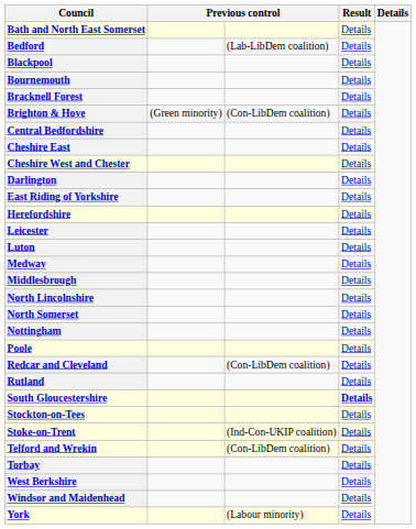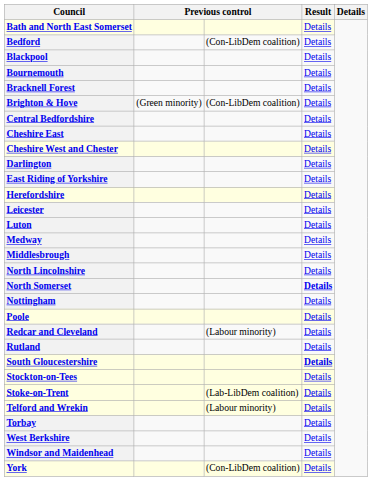 <table class="wikitable">
 <tr>
 <th scope="col">Council</th>
 <th colspan=2>Previous control</th>
 <th colspan=2>Result</th>
 <th scope="col" class="unsortable">Details</th>
 </tr>
 <tr style="background:lightyellow">
 <th scope="row" style="text-align: left; background:lightyellow"><a href='#'>Bath and North East Somerset</a></th>
 <td></td>
 <td></td>
 <td><a href='#'>Details</a></td>
 </tr>
 <tr>
 <th scope="row" style="text-align: left;"><a href='#'>Bedford</a></th>
 <td></td>
-<td> (Lab-LibDem coalition)</td>
+<td> (Con-LibDem coalition)</td>
 <td><a href='#'>Details</a></td>
 </tr>
 <tr>
 <th scope="row" style="text-align: left;"><a href='#'>Blackpool</a></th>
 <td></td>
 <td></td>
 <td><a href='#'>Details</a></td>
 </tr>
 <tr>
 <th scope="row" style="text-align: left;"><a href='#'>Bournemouth</a></th>
 <td></td>
 <td></td>
 <td><a href='#'>Details</a></td>
 </tr>
 <tr>
 <th scope="row" style="text-align: left;"><a href='#'>Bracknell Forest</a></th>
 <td></td>
 <td></td>
 <td><a href='#'>Details</a></td>
 </tr>
 <tr>
 <th scope="row" style="text-align: left;"><a href='#'>Brighton & Hove</a></th>
 <td> (Green minority)</td>
 <td> (Con-LibDem coalition)</td>
 <td><a href='#'>Details</a></td>
 </tr>
 <tr>
 <th scope="row" style="text-align: left;"><a href='#'>Central Bedfordshire</a></th>
 <td></td>
 <td></td>
 <td><a href='#'>Details</a></td>
 </tr>
 <tr>
 <th scope="row" style="text-align: left;"><a href='#'>Cheshire East</a></th>
 <td></td>
 <td></td>
 <td><a href='#'>Details</a></td>
 </tr>
 <tr style="background:lightyellow">
 <th scope="row" style="text-align: left; background:lightyellow"><a href='#'>Cheshire West and Chester</a></th>
 <td></td>
 <td></td>
 <td><a href='#'>Details</a></td>
 </tr>
 <tr>
 <th scope="row" style="text-align: left;"><a href='#'>Darlington</a></th>
 <td></td>
 <td></td>
 <td><a href='#'>Details</a></td>
 </tr>
 <tr>
 <th scope="row" style="text-align: left;"><a href='#'>East Riding of Yorkshire</a></th>
 <td></td>
 <td></td>
 <td><a href='#'>Details</a></td>
 </tr>
 <tr style="text-align: left; background:lightyellow">
 <th scope="row" style="text-align: left; background:lightyellow"><a href='#'>Herefordshire</a></th>
 <td></td>
 <td></td>
 <td><a href='#'>Details</a></td>
 </tr>
 <tr>
 <th scope="row" style="text-align: left;"><a href='#'>Leicester</a></th>
 <td></td>
 <td></td>
 <td><a href='#'>Details</a></td>
 </tr>
 <tr>
 <th scope="row" style="text-align: left;"><a href='#'>Luton</a></th>
 <td></td>
 <td></td>
 <td><a href='#'>Details</a></td>
 </tr>
 <tr>
 <th scope="row" style="text-align: left;"><a href='#'>Medway</a></th>
 <td></td>
 <td></td>
 <td><a href='#'>Details</a></td>
 </tr>
 <tr>
 <th scope="row" style="text-align: left;"><a href='#'>Middlesbrough</a></th>
 <td></td>
 <td></td>
 <td><a href='#'>Details</a></td>
 </tr>
 <tr>
 <th scope="row" style="text-align: left;"><a href='#'>North Lincolnshire</a></th>
 <td></td>
 <td></td>
 <td><a href='#'>Details</a></td>
 </tr>
 <tr>
 <th scope="row" style="text-align: left;"><a href='#'>North Somerset</a></th>
 <td></td>
 <td></td>
-<td><a href='#'>Details</a></td>
+<td><strong><a href='#'>Details</a></strong></td>
 </tr>
 <tr>
 <th scope="row" style="text-align: left;"><a href='#'>Nottingham</a></th>
 <td></td>
 <td></td>
 <td><a href='#'>Details</a></td>
 </tr>
 <tr style="background:lightyellow">
 <th scope="row" style="text-align: left; background:lightyellow"><a href='#'>Poole</a></th>
 <td></td>
 <td></td>
 <td><a href='#'>Details</a></td>
 </tr>
 <tr>
 <th scope="row" style="text-align: left;"><a href='#'>Redcar and Cleveland</a></th>
 <td></td>
-<td> (Con-LibDem coalition)</td>
+<td> (Labour minority)</td>
 <td><a href='#'>Details</a></td>
 </tr>
 <tr>
 <th scope="row" style="text-align: left;"><a href='#'>Rutland</a></th>
 <td></td>
 <td></td>
 <td><a href='#'>Details</a></td>
 </tr>
 <tr style="background:lightyellow">
 <th scope="row" style="text-align: left; background:lightyellow"><a href='#'>South Gloucestershire</a></th>
 <td></td>
 <td></td>
 <td><strong><a href='#'>Details</a></strong></td>
 </tr>
 <tr style="background:lightyellow">
 <th scope="row" style="text-align: left; background:lightyellow"><a href='#'>Stockton-on-Tees</a></th>
 <td></td>
 <td></td>
 <td><a href='#'>Details</a></td>
 </tr>
 <tr style="text-align: left; background:lightyellow">
 <th scope="row" style="text-align: left; background:lightyellow"><a href='#'>Stoke-on-Trent</a></th>
 <td></td>
-<td> (Ind-Con-UKIP coalition)</td>
+<td> (Lab-LibDem coalition)</td>
 <td><a href='#'>Details</a></td>
 </tr>
 <tr style="background:lightyellow">
 <th scope="row" style="text-align: left; background:lightyellow"><a href='#'>Telford and Wrekin</a></th>
 <td></td>
-<td> (Con-LibDem coalition)</td>
+<td> (Labour minority)</td>
 <td><a href='#'>Details</a></td>
 </tr>
 <tr>
 <th scope="row" style="text-align: left;"><a href='#'>Torbay</a></th>
 <td></td>
 <td></td>
 <td><a href='#'>Details</a></td>
 </tr>
 <tr>
 <th scope="row" style="text-align: left;"><a href='#'>West Berkshire</a></th>
 <td></td>
 <td></td>
 <td><a href='#'>Details</a></td>
 </tr>
 <tr>
 <th scope="row" style="text-align: left;"><a href='#'>Windsor and Maidenhead</a></th>
 <td></td>
 <td></td>
 <td><a href='#'>Details</a></td>
 </tr>
 <tr style="background:lightyellow">
 <th scope="row" style="text-align: left; background:lightyellow"><a href='#'>York</a></th>
 <td></td>
-<td> (Labour minority)</td>
+<td> (Con-LibDem coalition)</td>
 <td><a href='#'>Details</a></td>
 </tr>
 </table>
